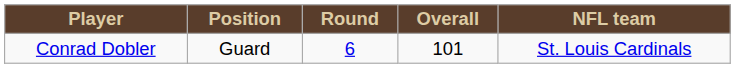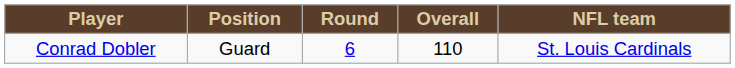 <table class="wikitable" width="50%">
 <tr align="center"  style="background:#593D2B;color:#DDCCA5;">
 <td><strong>Player</strong></td>
 <td><strong>Position</strong></td>
 <td><strong>Round</strong></td>
 <td><strong>Overall</strong></td>
 <td><strong>NFL team</strong></td>
 </tr>
 <tr align="center" bgcolor="">
 <td><a href='#'>Conrad Dobler</a></td>
 <td>Guard</td>
 <td><a href='#'>6</a></td>
-<td>101</td>
+<td>110</td>
 <td><a href='#'>St. Louis Cardinals</a></td>
 </tr>
 </table>
